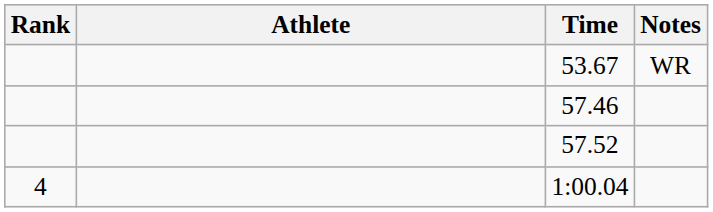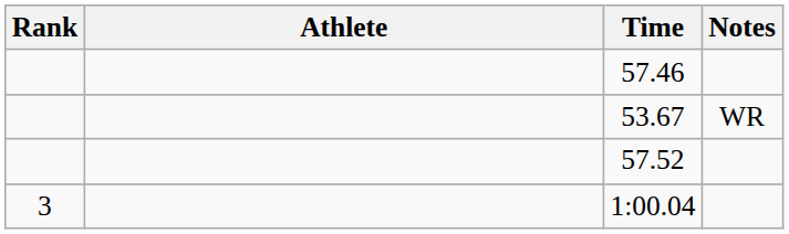 <table class="wikitable" style="text-align:center">
 <tr>
 <th>Rank</th>
 <th Style="width:18em">Athlete</th>
 <th>Time</th>
 <th>Notes</th>
 </tr>
 <tr>
 <td></td>
 <td style="text-align:left"></td>
-<td>53.67</td>
-<td>WR</td>
+<td>57.46</td>
+<td></td>
 </tr>
 <tr>
 <td></td>
 <td style="text-align:left"></td>
-<td>57.46</td>
-<td></td>
+<td>53.67</td>
+<td>WR</td>
 </tr>
 <tr>
 <td></td>
 <td style="text-align:left"></td>
 <td>57.52</td>
 <td></td>
 </tr>
 <tr>
-<td>4</td>
+<td>3</td>
 <td style="text-align:left"></td>
 <td>1:00.04</td>
 <td></td>
 </tr>
 </table>
